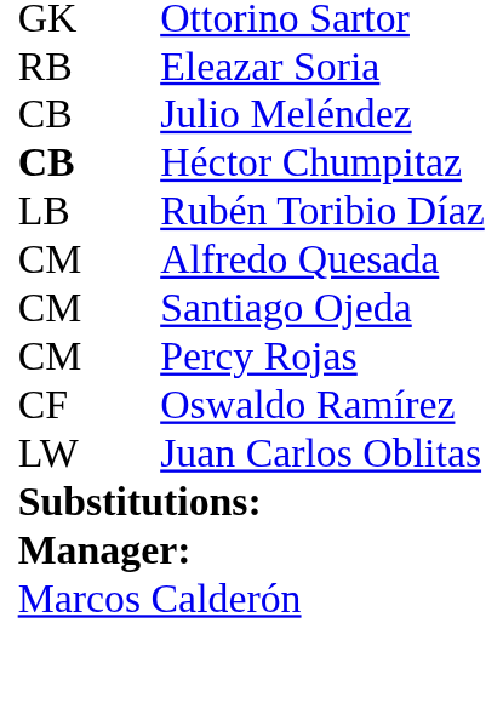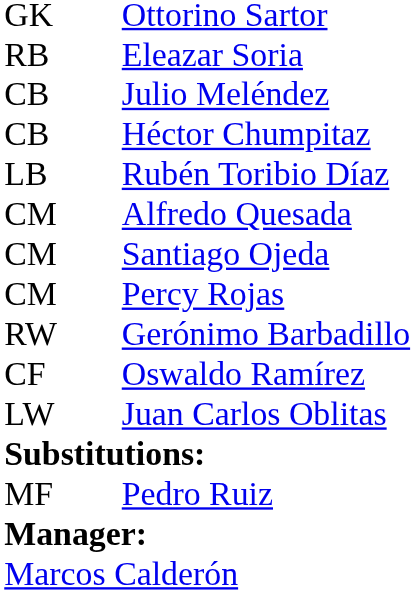 <table style="font-size:90%; margin:0.2em auto;" cellspacing="0" cellpadding="0">
 <tr>
 <th width="25"></th>
 <th width="25"></th>
 </tr>
 <tr>
 <td>GK</td>
 <td></td>
 <td><a href='#'>Ottorino Sartor</a></td>
 </tr>
 <tr>
 <td>RB</td>
 <td></td>
 <td><a href='#'>Eleazar Soria</a></td>
 </tr>
 <tr>
 <td>CB</td>
 <td></td>
 <td><a href='#'>Julio Meléndez</a></td>
 </tr>
 <tr>
-<td><strong>CB</strong></td>
+<td>CB</td>
 <td></td>
 <td><a href='#'>Héctor Chumpitaz</a></td>
 </tr>
 <tr>
 <td>LB</td>
 <td></td>
 <td><a href='#'>Rubén Toribio Díaz</a></td>
 </tr>
 <tr>
 <td>CM</td>
 <td></td>
 <td><a href='#'>Alfredo Quesada</a></td>
 </tr>
 <tr>
 <td>CM</td>
 <td></td>
 <td><a href='#'>Santiago Ojeda</a></td>
 </tr>
 <tr>
 <td>CM</td>
 <td></td>
 <td><a href='#'>Percy Rojas</a></td>
 </tr>
 <tr>
+<td>RW</td>
+<td></td>
+<td><a href='#'>Gerónimo Barbadillo</a></td>
+<td></td>
+<td></td>
+</tr>
+<tr>
 <td>CF</td>
 <td></td>
 <td><a href='#'>Oswaldo Ramírez</a></td>
 </tr>
 <tr>
 <td>LW</td>
 <td></td>
 <td><a href='#'>Juan Carlos Oblitas</a></td>
 </tr>
 <tr>
 <td colspan=3><strong>Substitutions:</strong></td>
 </tr>
 <tr>
+<td>MF</td>
+<td></td>
+<td><a href='#'>Pedro Ruiz</a></td>
+<td></td>
+<td></td>
+</tr>
+<tr>
 <td colspan=3><strong>Manager:</strong></td>
 </tr>
 <tr>
 <td colspan=3><a href='#'>Marcos Calderón</a></td>
 </tr>
 </table>
